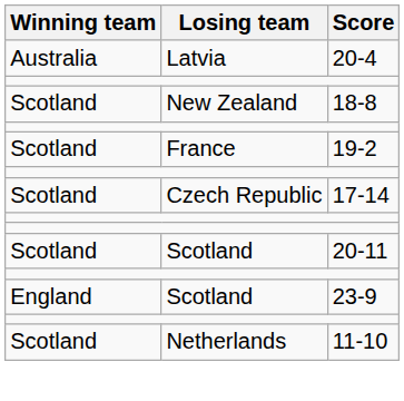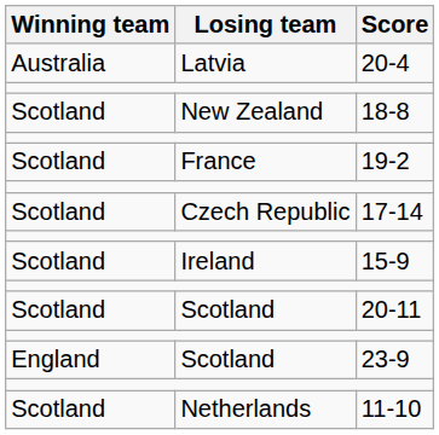 <table class="wikitable">
 <tr>
 <th>Winning team</th>
 <th>Losing team</th>
 <th>Score</th>
 </tr>
 <tr>
 <td>Australia</td>
 <td>Latvia</td>
 <td>20-4</td>
 </tr>
 <tr>
 <td colspan="3"></td>
 </tr>
 <tr>
 <td>Scotland</td>
 <td>New Zealand</td>
 <td>18-8</td>
 </tr>
 <tr>
 <td colspan="3"></td>
 </tr>
 <tr>
 <td>Scotland</td>
 <td>France</td>
 <td>19-2</td>
 </tr>
 <tr>
 <td colspan="3"></td>
 </tr>
 <tr>
 <td>Scotland</td>
 <td>Czech Republic</td>
 <td>17-14</td>
 </tr>
 <tr>
 <td colspan="3"></td>
 </tr>
 <tr>
+<td>Scotland</td>
+<td>Ireland</td>
+<td>15-9</td>
+</tr>
+<tr>
 <td colspan="3"></td>
 </tr>
 <tr>
 <td>Scotland</td>
 <td>Scotland</td>
 <td>20-11</td>
 </tr>
 <tr>
 <td colspan="3"></td>
 </tr>
 <tr>
 <td>England</td>
 <td>Scotland</td>
 <td>23-9</td>
 </tr>
 <tr>
 <td colspan="3"></td>
 </tr>
 <tr>
 <td>Scotland</td>
 <td>Netherlands</td>
 <td>11-10</td>
 </tr>
 </table>
